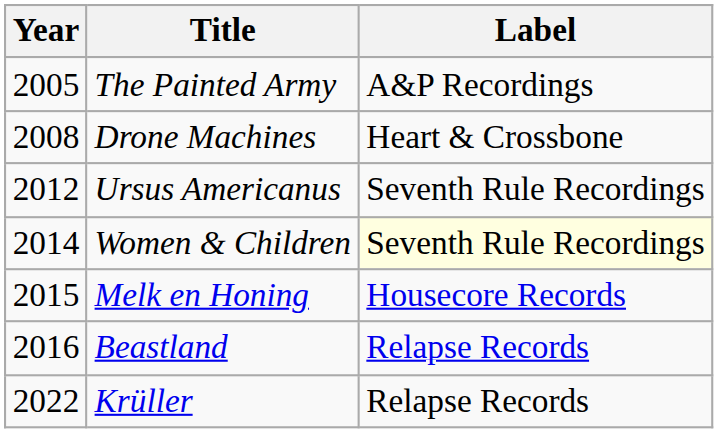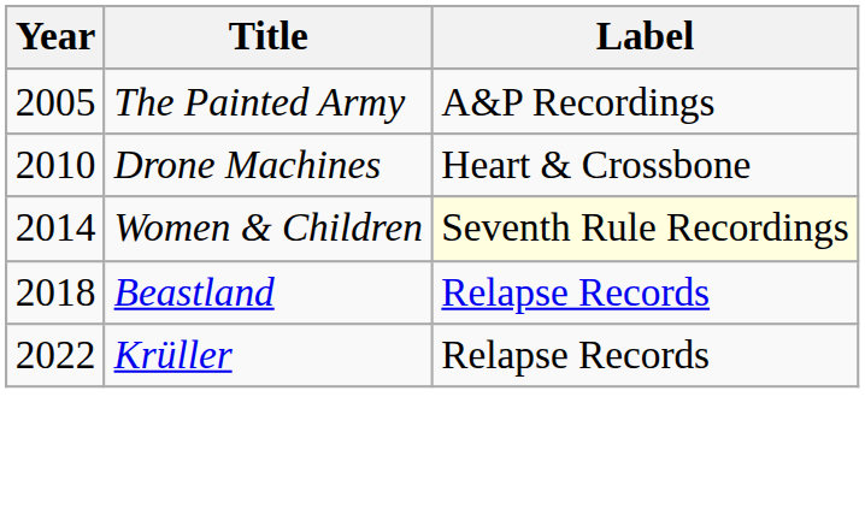 <table class="wikitable">
 <tr>
 <th>Year</th>
 <th>Title</th>
 <th>Label</th>
 </tr>
 <tr>
 <td>2005</td>
 <td><em>The Painted Army</em></td>
 <td>A&P Recordings</td>
 </tr>
 <tr>
-<td>2008</td>
+<td>2010</td>
 <td><em>Drone Machines</em></td>
 <td>Heart & Crossbone</td>
-</tr>
-<tr>
-<td>2012</td>
-<td><em>Ursus Americanus</em></td>
-<td>Seventh Rule Recordings</td>
 </tr>
 <tr>
 <td>2014</td>
 <td><em>Women & Children</em></td>
 <td style="background: lightyellow;">Seventh Rule Recordings</td>
 </tr>
 <tr>
-<td>2015</td>
-<td><em><a href='#'>Melk en Honing</a></em></td>
-<td><a href='#'>Housecore Records</a></td>
-</tr>
-<tr>
-<td>2016</td>
+<td>2018</td>
 <td><em><a href='#'>Beastland</a></em></td>
 <td><a href='#'>Relapse Records</a></td>
 </tr>
 <tr>
 <td>2022</td>
 <td><em><a href='#'>Krüller</a></em></td>
 <td>Relapse Records</td>
 </tr>
 </table>
